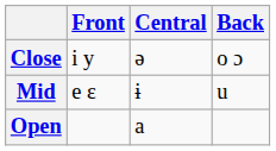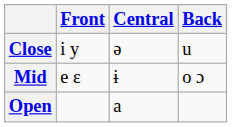 <table class="wikitable">
 <tr>
 <th></th>
 <th><a href='#'>Front</a></th>
 <th><a href='#'>Central</a></th>
 <th><a href='#'>Back</a></th>
 </tr>
 <tr>
 <th><a href='#'>Close</a></th>
 <td>i y</td>
 <td>ə</td>
-<td>o ɔ</td>
+<td>u</td>
 </tr>
 <tr>
 <th><a href='#'>Mid</a></th>
 <td>e ɛ</td>
 <td>ɨ</td>
-<td>u</td>
+<td>o ɔ</td>
 </tr>
 <tr>
 <th><a href='#'>Open</a></th>
 <td></td>
 <td>a</td>
 <td></td>
 </tr>
 </table>
